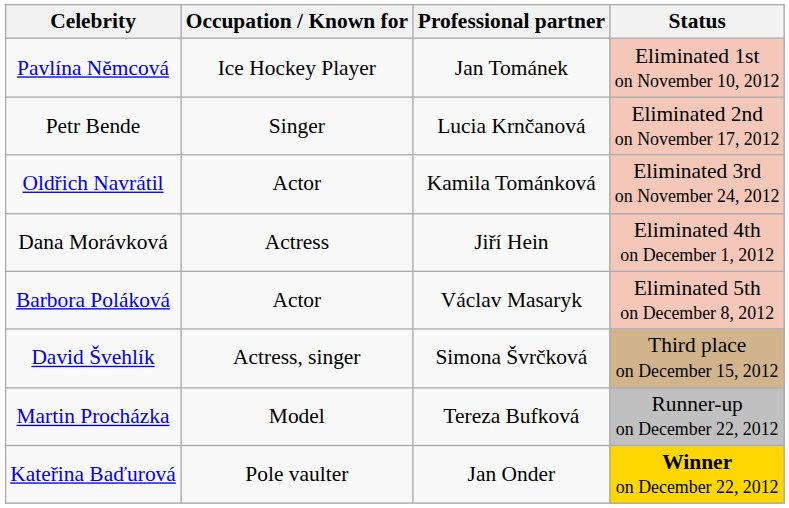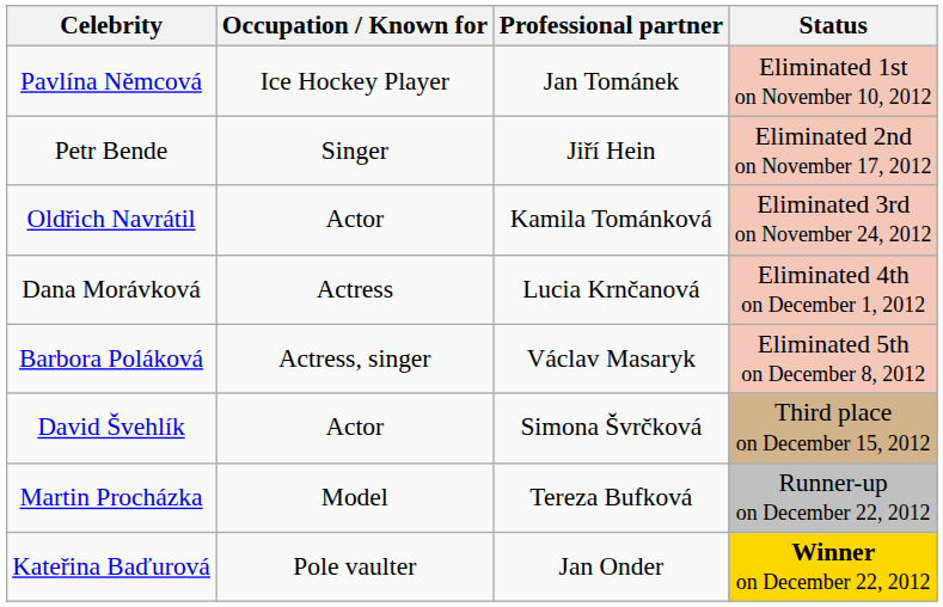 <table class="wikitable" style="margin: auto; text-align: center;">
 <tr>
 <th>Celebrity</th>
 <th>Occupation / Known for</th>
 <th>Professional partner</th>
 <th>Status</th>
 </tr>
 <tr>
 <td><a href='#'>Pavlína Němcová</a></td>
 <td>Ice Hockey Player</td>
 <td>Jan Tománek</td>
 <td bgcolor="#F4C7B8">Eliminated 1st<br><small>on November 10, 2012</small></td>
 </tr>
 <tr>
 <td>Petr Bende</td>
 <td>Singer</td>
-<td>Lucia Krnčanová</td>
+<td>Jiří Hein</td>
 <td bgcolor="#F4C7B8">Eliminated 2nd<br><small>on November 17, 2012</small></td>
 </tr>
 <tr>
 <td><a href='#'>Oldřich Navrátil</a></td>
 <td>Actor</td>
 <td>Kamila Tománková</td>
 <td bgcolor="#F4C7B8">Eliminated 3rd<br><small>on November 24, 2012</small></td>
 </tr>
 <tr>
 <td>Dana Morávková</td>
 <td>Actress</td>
-<td>Jiří Hein</td>
+<td>Lucia Krnčanová</td>
 <td bgcolor="#F4C7B8">Eliminated 4th<br><small>on December 1, 2012</small></td>
 </tr>
 <tr>
 <td><a href='#'>Barbora Poláková</a></td>
-<td>Actor</td>
+<td>Actress, singer</td>
 <td>Václav Masaryk</td>
 <td bgcolor="#F4C7B8">Eliminated 5th<br><small>on December 8, 2012</small></td>
 </tr>
 <tr>
 <td><a href='#'>David Švehlík</a></td>
-<td>Actress, singer</td>
+<td>Actor</td>
 <td>Simona Švrčková</td>
 <td bgcolor="tan">Third place<br><small>on December 15, 2012</small></td>
 </tr>
 <tr>
 <td><a href='#'>Martin Procházka</a></td>
 <td>Model</td>
 <td>Tereza Bufková</td>
 <td bgcolor="silver">Runner-up<br><small>on December 22, 2012</small></td>
 </tr>
 <tr>
 <td><a href='#'>Kateřina Baďurová</a></td>
 <td>Pole vaulter</td>
 <td>Jan Onder</td>
 <td bgcolor="gold"><strong>Winner</strong><br><small> on December 22, 2012 </small></td>
 </tr>
 </table>
